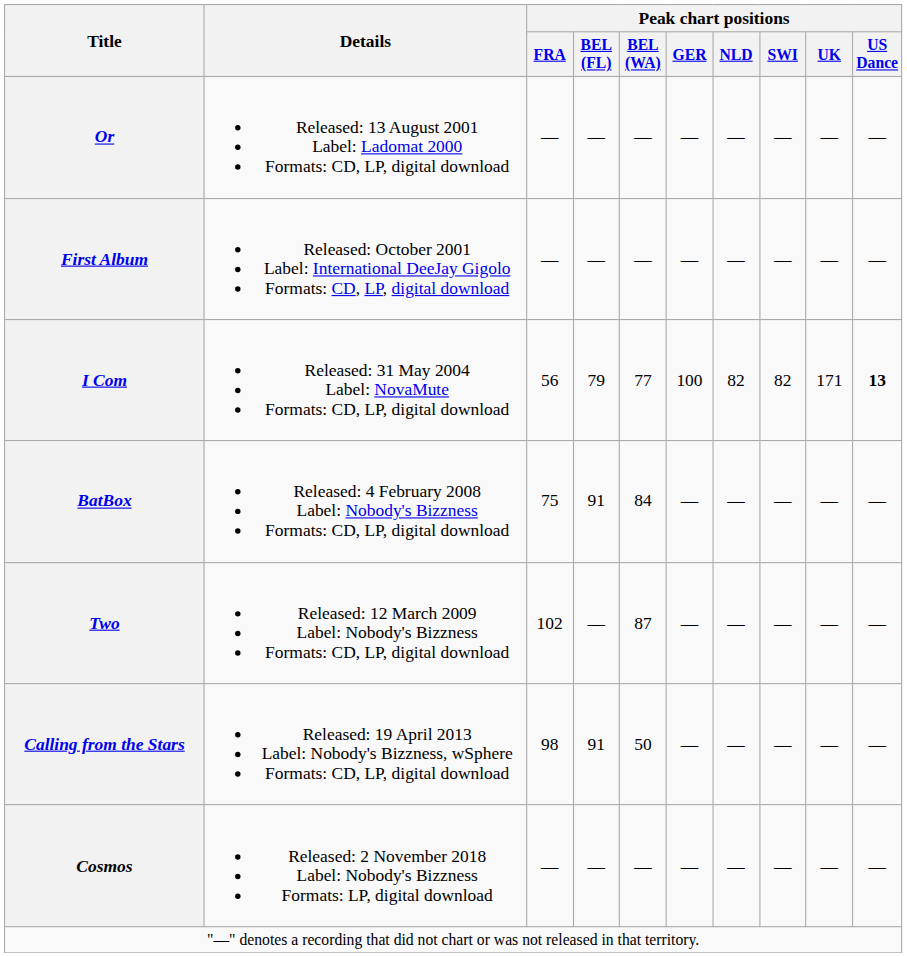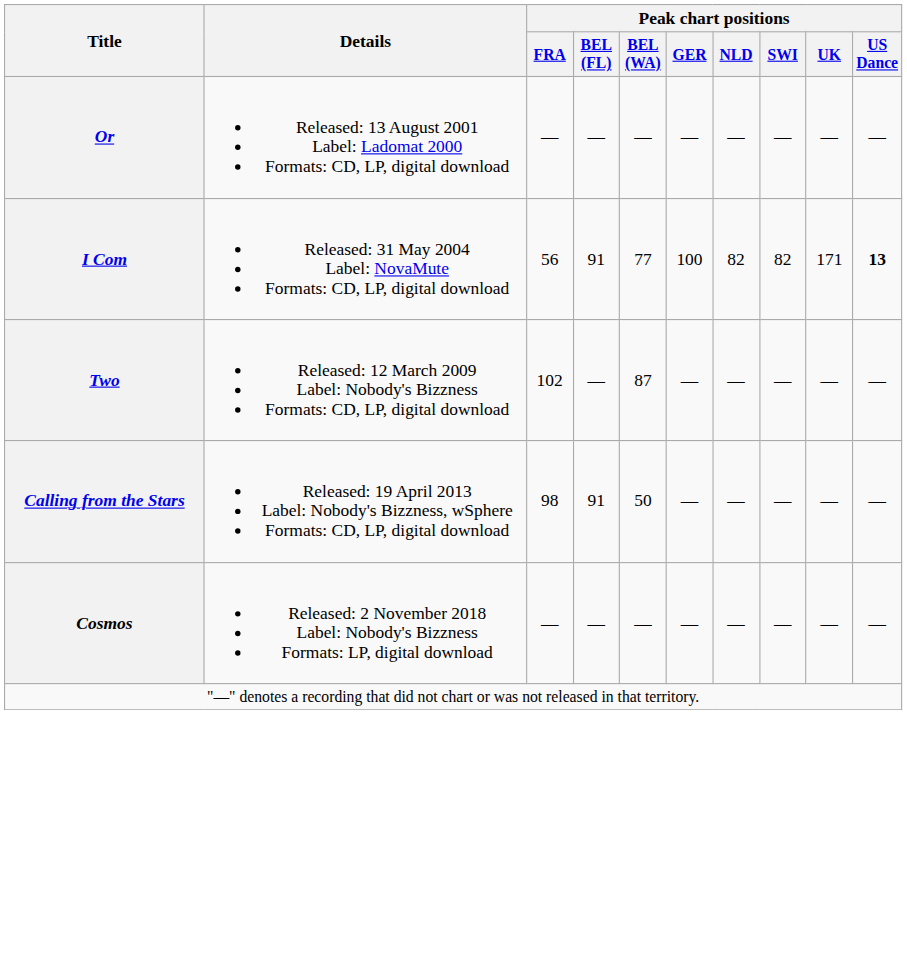 <table class="wikitable plainrowheaders" style="text-align:center;">
 <tr>
 <th scope="col" rowspan="2" style="width:11em;">Title</th>
 <th scope="col" rowspan="2" style="width:18em;">Details</th>
 <th scope="col" colspan="8">Peak chart positions</th>
 </tr>
 <tr>
 <th scope="col" style="width:2.5em;font-size:90%;"><a href='#'>FRA</a><br></th>
 <th scope="col" style="width:2.5em;font-size:90%;"><a href='#'>BEL<br>(FL)</a><br></th>
 <th scope="col" style="width:2.5em;font-size:90%;"><a href='#'>BEL<br>(WA)</a><br></th>
 <th scope="col" style="width:2.5em;font-size:90%;"><a href='#'>GER</a><br></th>
 <th scope="col" style="width:2.5em;font-size:90%;"><a href='#'>NLD</a><br></th>
 <th scope="col" style="width:2.5em;font-size:90%;"><a href='#'>SWI</a><br></th>
 <th scope="col" style="width:2.5em;font-size:90%;"><a href='#'>UK</a><br></th>
 <th scope="col" style="width:2.5em;font-size:90%;"><a href='#'>US<br>Dance</a><br></th>
 </tr>
 <tr>
 <th scope="row"><em><a href='#'>Or</a></em><br></th>
 <td><br><ul><li>Released: 13 August 2001</li><li>Label: <a href='#'>Ladomat 2000</a></li><li>Formats: CD, LP, digital download</li></ul></td>
 <td>—</td>
 <td>—</td>
 <td>—</td>
 <td>—</td>
 <td>—</td>
 <td>—</td>
 <td>—</td>
 <td>—</td>
 </tr>
 <tr>
-<th scope="row"><em><a href='#'>First Album</a></em><br></th>
-<td><br><ul><li>Released: October 2001</li><li>Label: <a href='#'>International DeeJay Gigolo</a></li><li>Formats: <a href='#'>CD</a>, <a href='#'>LP</a>, <a href='#'>digital download</a></li></ul></td>
-<td>—</td>
-<td>—</td>
-<td>—</td>
-<td>—</td>
-<td>—</td>
-<td>—</td>
-<td>—</td>
-<td>—</td>
-</tr>
-<tr>
 <th scope="row"><em><a href='#'>I Com</a></em></th>
 <td><br><ul><li>Released: 31 May 2004</li><li>Label: <a href='#'>NovaMute</a></li><li>Formats: CD, LP, digital download</li></ul></td>
 <td>56</td>
-<td>79</td>
+<td>91</td>
 <td>77</td>
 <td>100</td>
 <td>82</td>
 <td>82</td>
 <td>171</td>
 <td><strong>13</strong></td>
-</tr>
-<tr>
-<th scope="row"><em><a href='#'>BatBox</a></em></th>
-<td><br><ul><li>Released: 4 February 2008</li><li>Label: <a href='#'>Nobody's Bizzness</a></li><li>Formats: CD, LP, digital download</li></ul></td>
-<td>75</td>
-<td>91</td>
-<td>84</td>
-<td>—</td>
-<td>—</td>
-<td>—</td>
-<td>—</td>
-<td>—</td>
 </tr>
 <tr>
 <th scope="row"><em><a href='#'>Two</a></em><br></th>
 <td><br><ul><li>Released: 12 March 2009</li><li>Label: Nobody's Bizzness</li><li>Formats: CD, LP, digital download</li></ul></td>
 <td>102</td>
 <td>—</td>
 <td>87</td>
 <td>—</td>
 <td>—</td>
 <td>—</td>
 <td>—</td>
 <td>—</td>
 </tr>
 <tr>
 <th scope="row"><em><a href='#'>Calling from the Stars</a></em></th>
 <td><br><ul><li>Released: 19 April 2013</li><li>Label: Nobody's Bizzness, wSphere</li><li>Formats: CD, LP, digital download</li></ul></td>
 <td>98</td>
 <td>91</td>
 <td>50</td>
 <td>—</td>
 <td>—</td>
 <td>—</td>
 <td>—</td>
 <td>—</td>
 </tr>
 <tr>
 <th scope="row"><em>Cosmos</em><br></th>
 <td><br><ul><li>Released: 2 November 2018</li><li>Label: Nobody's Bizzness</li><li>Formats: LP, digital download</li></ul></td>
 <td>—</td>
 <td>—</td>
 <td>—</td>
 <td>—</td>
 <td>—</td>
 <td>—</td>
 <td>—</td>
 <td>—</td>
 </tr>
 <tr>
 <td colspan="10" style="font-size:90%">"—" denotes a recording that did not chart or was not released in that territory.</td>
 </tr>
 </table>
